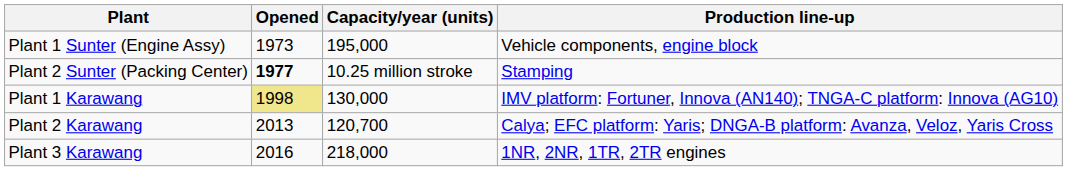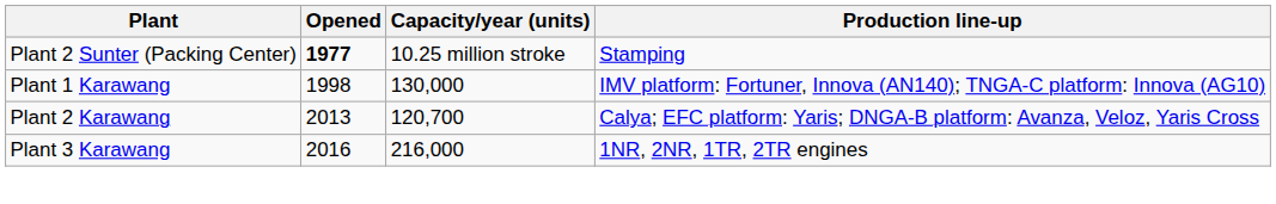 <table class="wikitable">
 <tr>
 <th>Plant</th>
 <th>Opened</th>
 <th>Capacity/year (units)</th>
 <th>Production line-up</th>
-</tr>
-<tr>
-<td>Plant 1 <a href='#'>Sunter</a> (Engine Assy)</td>
-<td>1973</td>
-<td>195,000</td>
-<td>Vehicle components, <a href='#'>engine block</a></td>
 </tr>
 <tr>
 <td>Plant 2 <a href='#'>Sunter</a> (Packing Center)</td>
 <td><strong>1977</strong></td>
 <td>10.25 million stroke</td>
 <td><a href='#'>Stamping</a></td>
 </tr>
 <tr>
 <td>Plant 1 <a href='#'>Karawang</a></td>
-<td style="background: khaki;">1998</td>
+<td>1998</td>
 <td>130,000</td>
 <td><a href='#'>IMV platform</a>: <a href='#'>Fortuner</a>, <a href='#'>Innova (AN140)</a>; <a href='#'>TNGA-C platform</a>: <a href='#'>Innova (AG10)</a></td>
 </tr>
 <tr>
 <td>Plant 2 <a href='#'>Karawang</a></td>
 <td>2013</td>
 <td>120,700</td>
 <td><a href='#'>Calya</a>; <a href='#'>EFC platform</a>: <a href='#'>Yaris</a>; <a href='#'>DNGA-B platform</a>: <a href='#'>Avanza</a>, <a href='#'>Veloz</a>, <a href='#'>Yaris Cross</a></td>
 </tr>
 <tr>
 <td>Plant 3 <a href='#'>Karawang</a></td>
 <td>2016</td>
-<td>218,000</td>
+<td>216,000</td>
 <td><a href='#'>1NR</a>, <a href='#'>2NR</a>, <a href='#'>1TR</a>, <a href='#'>2TR</a> engines</td>
 </tr>
 </table>
